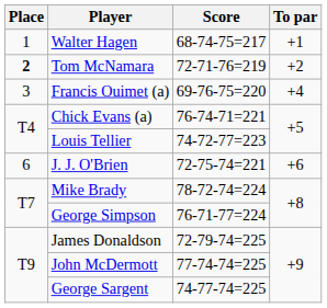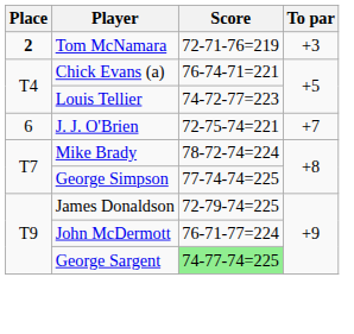 <table class=wikitable>
 <tr>
 <th>Place</th>
 <th>Player</th>
 <th>Score</th>
 <th>To par</th>
 </tr>
 <tr>
-<td align=center>1</td>
-<td> <a href='#'>Walter Hagen</a></td>
-<td>68-74-75=217</td>
-<td align=center>+1</td>
-</tr>
-<tr>
 <td align=center><strong>2</strong></td>
 <td> <a href='#'>Tom McNamara</a></td>
 <td>72-71-76=219</td>
-<td align=center>+2</td>
-</tr>
-<tr>
-<td align=center>3</td>
-<td> <a href='#'>Francis Ouimet</a> (a)</td>
-<td>69-76-75=220</td>
-<td align=center>+4</td>
+<td align=center>+3</td>
 </tr>
 <tr>
 <td rowspan=2 align=center>T4</td>
 <td> <a href='#'>Chick Evans</a> (a)</td>
 <td>76-74-71=221</td>
 <td rowspan=2 align=center>+5</td>
 </tr>
 <tr>
 <td> <a href='#'>Louis Tellier</a></td>
 <td>74-72-77=223</td>
 </tr>
 <tr>
 <td align=center>6</td>
 <td> <a href='#'>J. J. O'Brien</a></td>
 <td>72-75-74=221</td>
-<td align=center>+6</td>
+<td align=center>+7</td>
 </tr>
 <tr>
 <td rowspan=2 align=center>T7</td>
 <td> <a href='#'>Mike Brady</a></td>
 <td>78-72-74=224</td>
 <td rowspan=2 align=center>+8</td>
 </tr>
 <tr>
 <td> <a href='#'>George Simpson</a><br></td>
-<td>76-71-77=224</td>
+<td>77-74-74=225</td>
 </tr>
 <tr>
 <td rowspan=3 align=center>T9</td>
 <td> James Donaldson</td>
 <td>72-79-74=225</td>
 <td rowspan=3 align=center>+9</td>
 </tr>
 <tr>
 <td> <a href='#'>John McDermott</a></td>
-<td>77-74-74=225</td>
+<td>76-71-77=224</td>
 </tr>
 <tr>
 <td> <a href='#'>George Sargent</a></td>
-<td>74-77-74=225</td>
+<td style="background: lightgreen;">74-77-74=225</td>
 </tr>
 </table>
